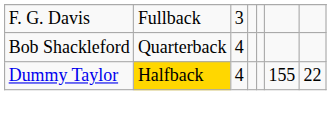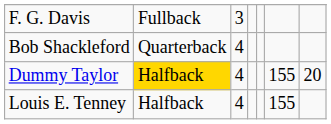 <table class="wikitable">
 <tr>
 </tr>
 <tr>
 <td>F. G. Davis</td>
 <td>Fullback</td>
 <td>3</td>
 <td></td>
 <td></td>
 <td></td>
 <td></td>
 </tr>
 <tr>
 <td>Bob Shackleford</td>
 <td>Quarterback</td>
 <td>4</td>
 <td></td>
 <td></td>
 <td></td>
 <td></td>
 </tr>
 <tr>
 <td><a href='#'>Dummy Taylor</a></td>
 <td style="background: gold;">Halfback</td>
 <td>4</td>
 <td></td>
 <td></td>
 <td>155</td>
-<td>22</td>
+<td>20</td>
+</tr>
+<tr>
+<td>Louis E. Tenney</td>
+<td>Halfback</td>
+<td>4</td>
+<td></td>
+<td></td>
+<td>155</td>
+<td></td>
 </tr>
 </table>
